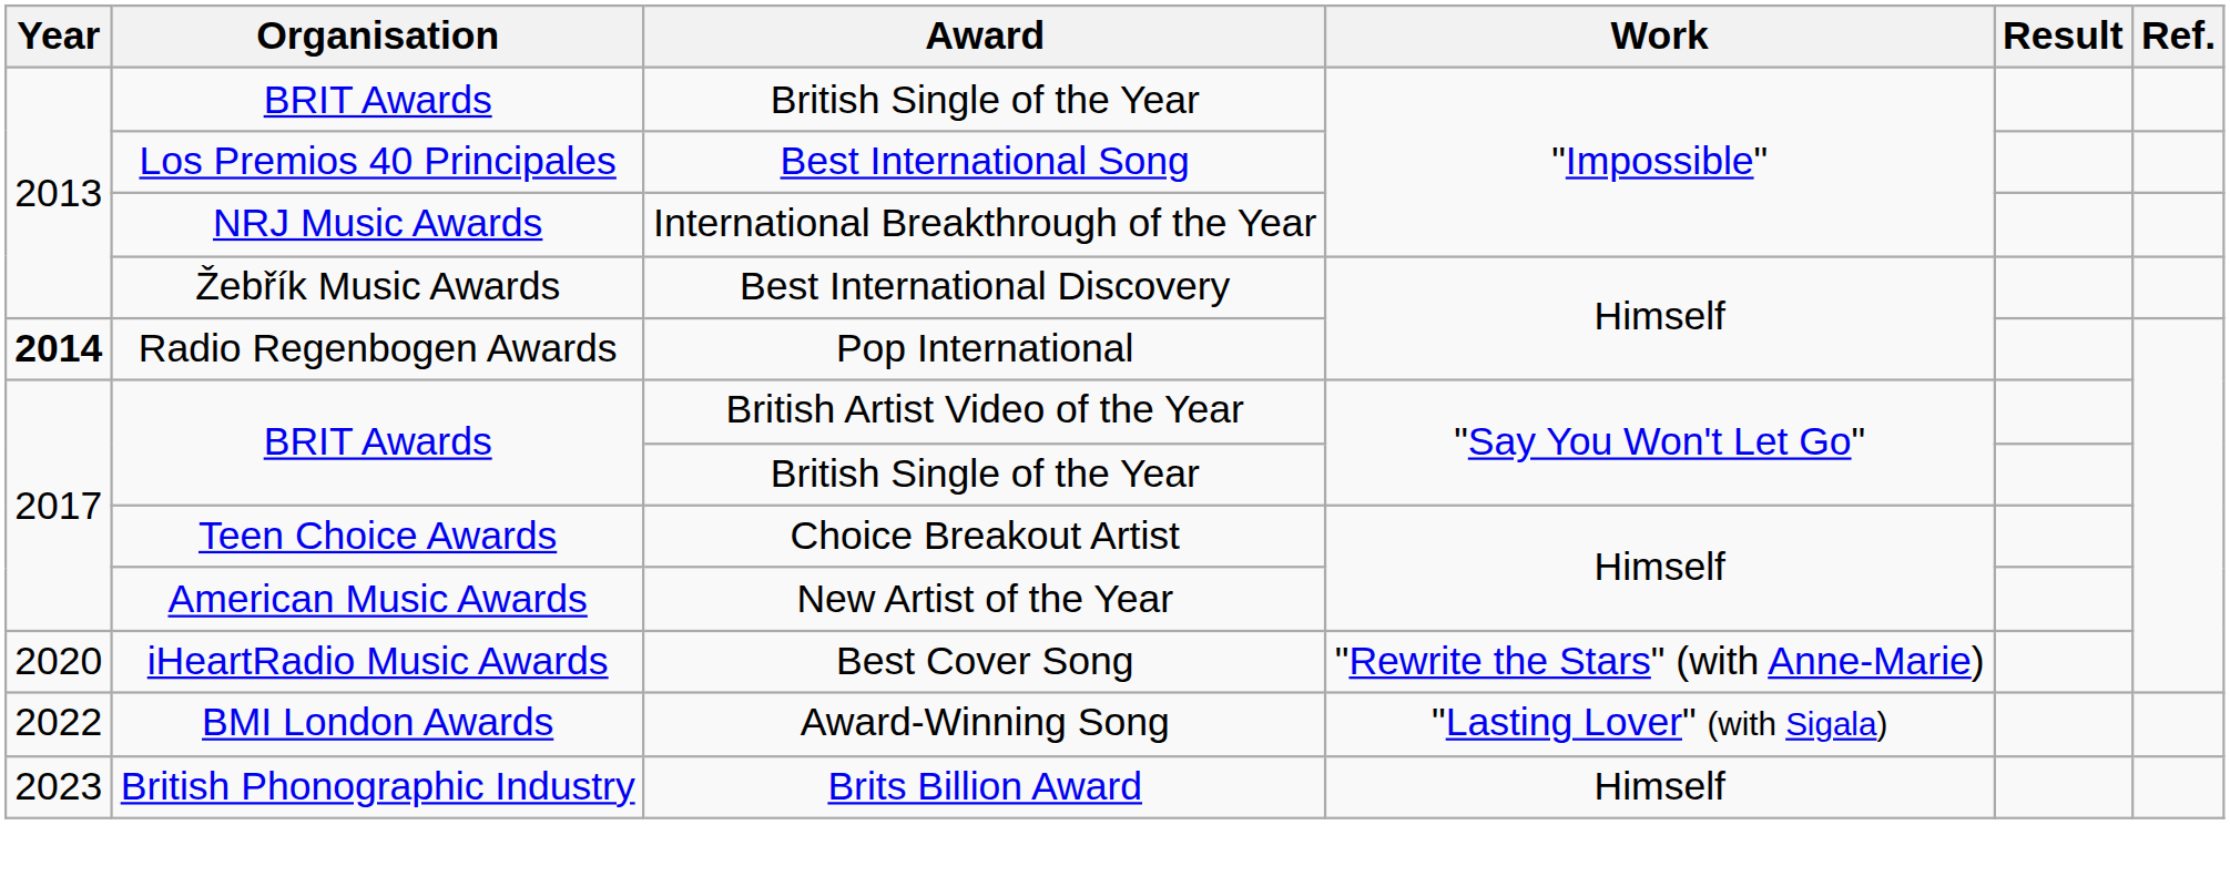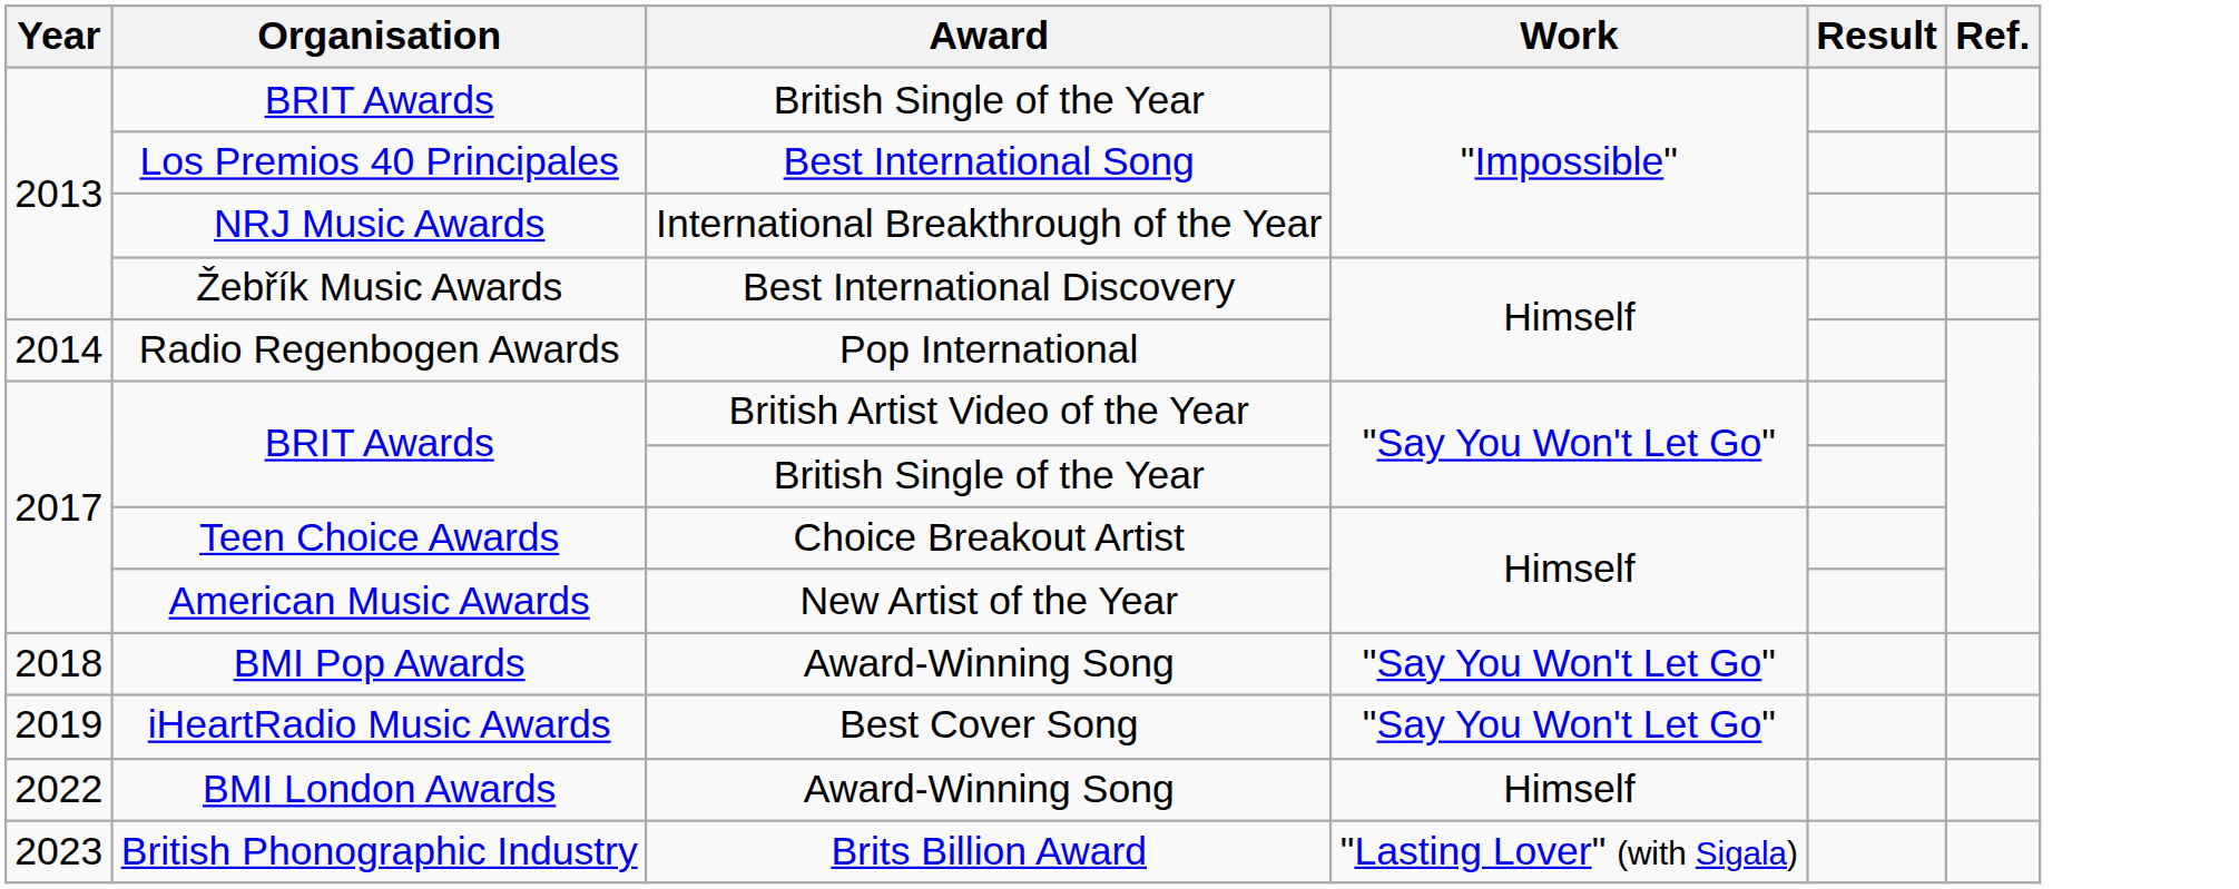 <table class="wikitable plainrowheaders" style="text-align:center;">
 <tr>
 <th>Year</th>
 <th>Organisation</th>
 <th>Award</th>
 <th>Work</th>
 <th>Result</th>
 <th>Ref.</th>
 </tr>
 <tr>
 <td rowspan="4">2013</td>
 <td><a href='#'>BRIT Awards</a></td>
 <td>British Single of the Year</td>
 <td rowspan="3">"<a href='#'>Impossible</a>"</td>
 <td></td>
 <td></td>
 </tr>
 <tr>
 <td><a href='#'>Los Premios 40 Principales</a></td>
 <td><a href='#'>Best International Song</a></td>
 <td></td>
 </tr>
 <tr>
 <td><a href='#'>NRJ Music Awards</a></td>
 <td>International Breakthrough of the Year</td>
 <td></td>
 <td></td>
 </tr>
 <tr>
 <td>Žebřík Music Awards</td>
 <td>Best International Discovery</td>
 <td rowspan=2>Himself</td>
 <td></td>
 <td></td>
 </tr>
 <tr>
-<td><strong>2014</strong></td>
+<td>2014</td>
 <td>Radio Regenbogen Awards</td>
 <td>Pop International</td>
 <td></td>
 </tr>
 <tr>
 <td rowspan="4">2017</td>
 <td rowspan="2"><a href='#'>BRIT Awards</a></td>
 <td>British Artist Video of the Year</td>
 <td rowspan="2">"<a href='#'>Say You Won't Let Go</a>"</td>
 <td></td>
 </tr>
 <tr>
 <td>British Single of the Year</td>
 <td></td>
 </tr>
 <tr>
 <td><a href='#'>Teen Choice Awards</a></td>
 <td>Choice Breakout Artist</td>
 <td rowspan=2>Himself</td>
 <td></td>
 </tr>
 <tr>
 <td><a href='#'>American Music Awards</a></td>
 <td>New Artist of the Year</td>
 <td></td>
 </tr>
 <tr>
-<td>2020</td>
+<td>2018</td>
+<td><a href='#'>BMI Pop Awards</a></td>
+<td>Award-Winning Song</td>
+<td>"<a href='#'>Say You Won't Let Go</a>"</td>
+<td></td>
+<td></td>
+</tr>
+<tr>
+<td>2019</td>
 <td><a href='#'>iHeartRadio Music Awards</a></td>
 <td>Best Cover Song</td>
-<td>"<a href='#'>Rewrite the Stars</a>" (with <a href='#'>Anne-Marie</a>)</td>
+<td>"<a href='#'>Say You Won't Let Go</a>"</td>
 <td></td>
 </tr>
 <tr>
 <td>2022</td>
 <td><a href='#'>BMI London Awards</a></td>
 <td>Award-Winning Song</td>
-<td>"<a href='#'>Lasting Lover</a>" <small>(with <a href='#'>Sigala</a>)</small></td>
+<td>Himself</td>
 <td></td>
 <td></td>
 </tr>
 <tr>
 <td>2023</td>
 <td><a href='#'>British Phonographic Industry</a></td>
 <td><a href='#'>Brits Billion Award</a></td>
-<td>Himself</td>
+<td>"<a href='#'>Lasting Lover</a>" <small>(with <a href='#'>Sigala</a>)</small></td>
 <td></td>
 <td></td>
 </tr>
 </table>
